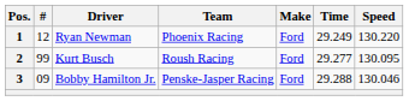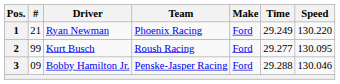 <table class="wikitable" style="font-size:95%">
 <tr>
 <th>Pos.</th>
 <th>#</th>
 <th>Driver</th>
 <th>Team</th>
 <th>Make</th>
 <th>Time</th>
 <th>Speed</th>
 </tr>
 <tr>
 <th>1</th>
-<td>12</td>
+<td>21</td>
 <td><a href='#'>Ryan Newman</a></td>
 <td><a href='#'>Phoenix Racing</a></td>
 <td><a href='#'>Ford</a></td>
 <td>29.249</td>
 <td>130.220</td>
 </tr>
 <tr>
 <th>2</th>
 <td>99</td>
 <td><a href='#'>Kurt Busch</a></td>
 <td><a href='#'>Roush Racing</a></td>
 <td><a href='#'>Ford</a></td>
 <td>29.277</td>
 <td>130.095</td>
 </tr>
 <tr>
 <th>3</th>
 <td>09</td>
 <td><a href='#'>Bobby Hamilton Jr.</a></td>
 <td><a href='#'>Penske-Jasper Racing</a></td>
 <td><a href='#'>Ford</a></td>
 <td>29.288</td>
 <td>130.046</td>
 </tr>
 <tr>
 <th colspan="7"></th>
 </tr>
 </table>
